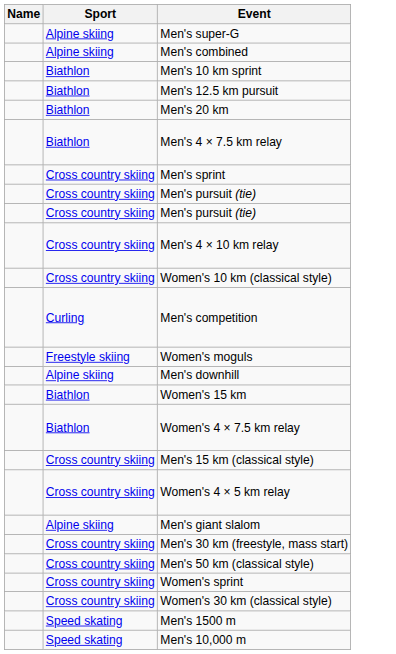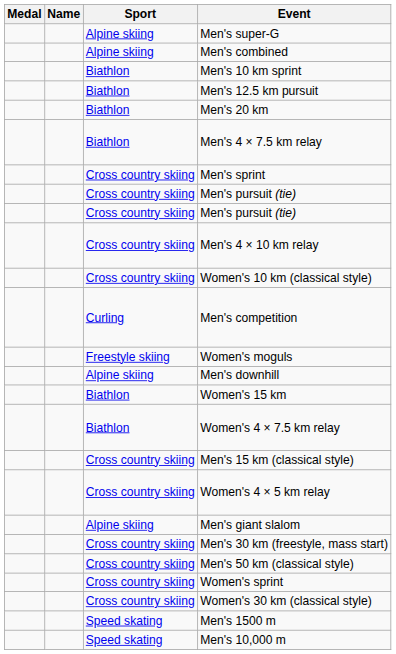 <table class="wikitable sortable" style="font-size:90%">
 <tr>
+<th>Medal</th>
 <th>Name</th>
 <th>Sport</th>
 <th>Event</th>
 </tr>
 <tr>
 <td></td>
+<td></td>
 <td><a href='#'>Alpine skiing</a></td>
 <td>Men's super-G</td>
 </tr>
 <tr>
+<td></td>
 <td></td>
 <td><a href='#'>Alpine skiing</a></td>
 <td>Men's combined</td>
 </tr>
 <tr>
 <td></td>
+<td></td>
 <td><a href='#'>Biathlon</a></td>
 <td>Men's 10 km sprint</td>
 </tr>
 <tr>
+<td></td>
 <td></td>
 <td><a href='#'>Biathlon</a></td>
 <td>Men's 12.5 km pursuit</td>
 </tr>
 <tr>
 <td></td>
+<td></td>
 <td><a href='#'>Biathlon</a></td>
 <td>Men's 20 km</td>
 </tr>
 <tr>
+<td></td>
 <td> <br>  <br>  <br> </td>
 <td><a href='#'>Biathlon</a></td>
 <td>Men's 4 × 7.5 km relay</td>
 </tr>
 <tr>
 <td></td>
+<td></td>
 <td><a href='#'>Cross country skiing</a></td>
 <td>Men's sprint</td>
 </tr>
 <tr>
+<td></td>
 <td></td>
 <td><a href='#'>Cross country skiing</a></td>
 <td>Men's pursuit <em>(tie)</em></td>
 </tr>
 <tr>
 <td></td>
+<td></td>
 <td><a href='#'>Cross country skiing</a></td>
 <td>Men's pursuit <em>(tie)</em></td>
 </tr>
 <tr>
+<td></td>
 <td> <br>  <br>  <br> </td>
 <td><a href='#'>Cross country skiing</a></td>
 <td>Men's 4 × 10 km relay</td>
 </tr>
 <tr>
 <td></td>
+<td></td>
 <td><a href='#'>Cross country skiing</a></td>
 <td>Women's 10 km (classical style)</td>
 </tr>
 <tr>
+<td></td>
 <td> <br>  <br>  <br>  <br> </td>
 <td><a href='#'>Curling</a></td>
 <td>Men's competition</td>
 </tr>
 <tr>
 <td></td>
+<td></td>
 <td><a href='#'>Freestyle skiing</a></td>
 <td>Women's moguls</td>
 </tr>
 <tr>
+<td></td>
 <td></td>
 <td><a href='#'>Alpine skiing</a></td>
 <td>Men's downhill</td>
 </tr>
 <tr>
 <td></td>
+<td></td>
 <td><a href='#'>Biathlon</a></td>
 <td>Women's 15 km</td>
 </tr>
 <tr>
+<td></td>
 <td> <br>  <br>  <br> </td>
 <td><a href='#'>Biathlon</a></td>
 <td>Women's 4 × 7.5 km relay</td>
 </tr>
 <tr>
 <td></td>
+<td></td>
 <td><a href='#'>Cross country skiing</a></td>
 <td>Men's 15 km (classical style)</td>
 </tr>
 <tr>
+<td></td>
 <td> <br>  <br>  <br> </td>
 <td><a href='#'>Cross country skiing</a></td>
 <td>Women's 4 × 5 km relay</td>
 </tr>
 <tr>
 <td></td>
+<td></td>
 <td><a href='#'>Alpine skiing</a></td>
 <td>Men's giant slalom</td>
 </tr>
 <tr>
+<td></td>
 <td></td>
 <td><a href='#'>Cross country skiing</a></td>
 <td>Men's 30 km (freestyle, mass start)</td>
 </tr>
 <tr>
 <td></td>
+<td></td>
 <td><a href='#'>Cross country skiing</a></td>
 <td>Men's 50 km (classical style)</td>
 </tr>
 <tr>
+<td></td>
 <td></td>
 <td><a href='#'>Cross country skiing</a></td>
 <td>Women's sprint</td>
 </tr>
 <tr>
 <td></td>
+<td></td>
 <td><a href='#'>Cross country skiing</a></td>
 <td>Women's 30 km (classical style)</td>
 </tr>
 <tr>
+<td></td>
 <td></td>
 <td><a href='#'>Speed skating</a></td>
 <td>Men's 1500 m</td>
 </tr>
 <tr>
 <td></td>
+<td></td>
 <td><a href='#'>Speed skating</a></td>
 <td>Men's 10,000 m</td>
 </tr>
 </table>
